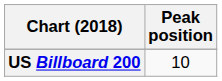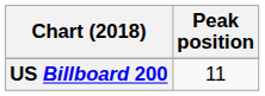 <table class="wikitable sortable plainrowheaders" style="text-align:center">
 <tr>
 <th scope="col">Chart (2018)</th>
 <th scope="col">Peak<br> position</th>
 </tr>
 <tr>
 </tr>
 <tr>
 </tr>
 <tr>
 </tr>
 <tr>
 </tr>
 <tr>
 </tr>
 <tr>
 </tr>
 <tr>
 </tr>
 <tr>
 </tr>
 <tr>
 </tr>
 <tr>
 <th scope="row">US <a href='#'><em>Billboard</em> 200</a></th>
-<td>10</td>
+<td>11</td>
 </tr>
 </table>
